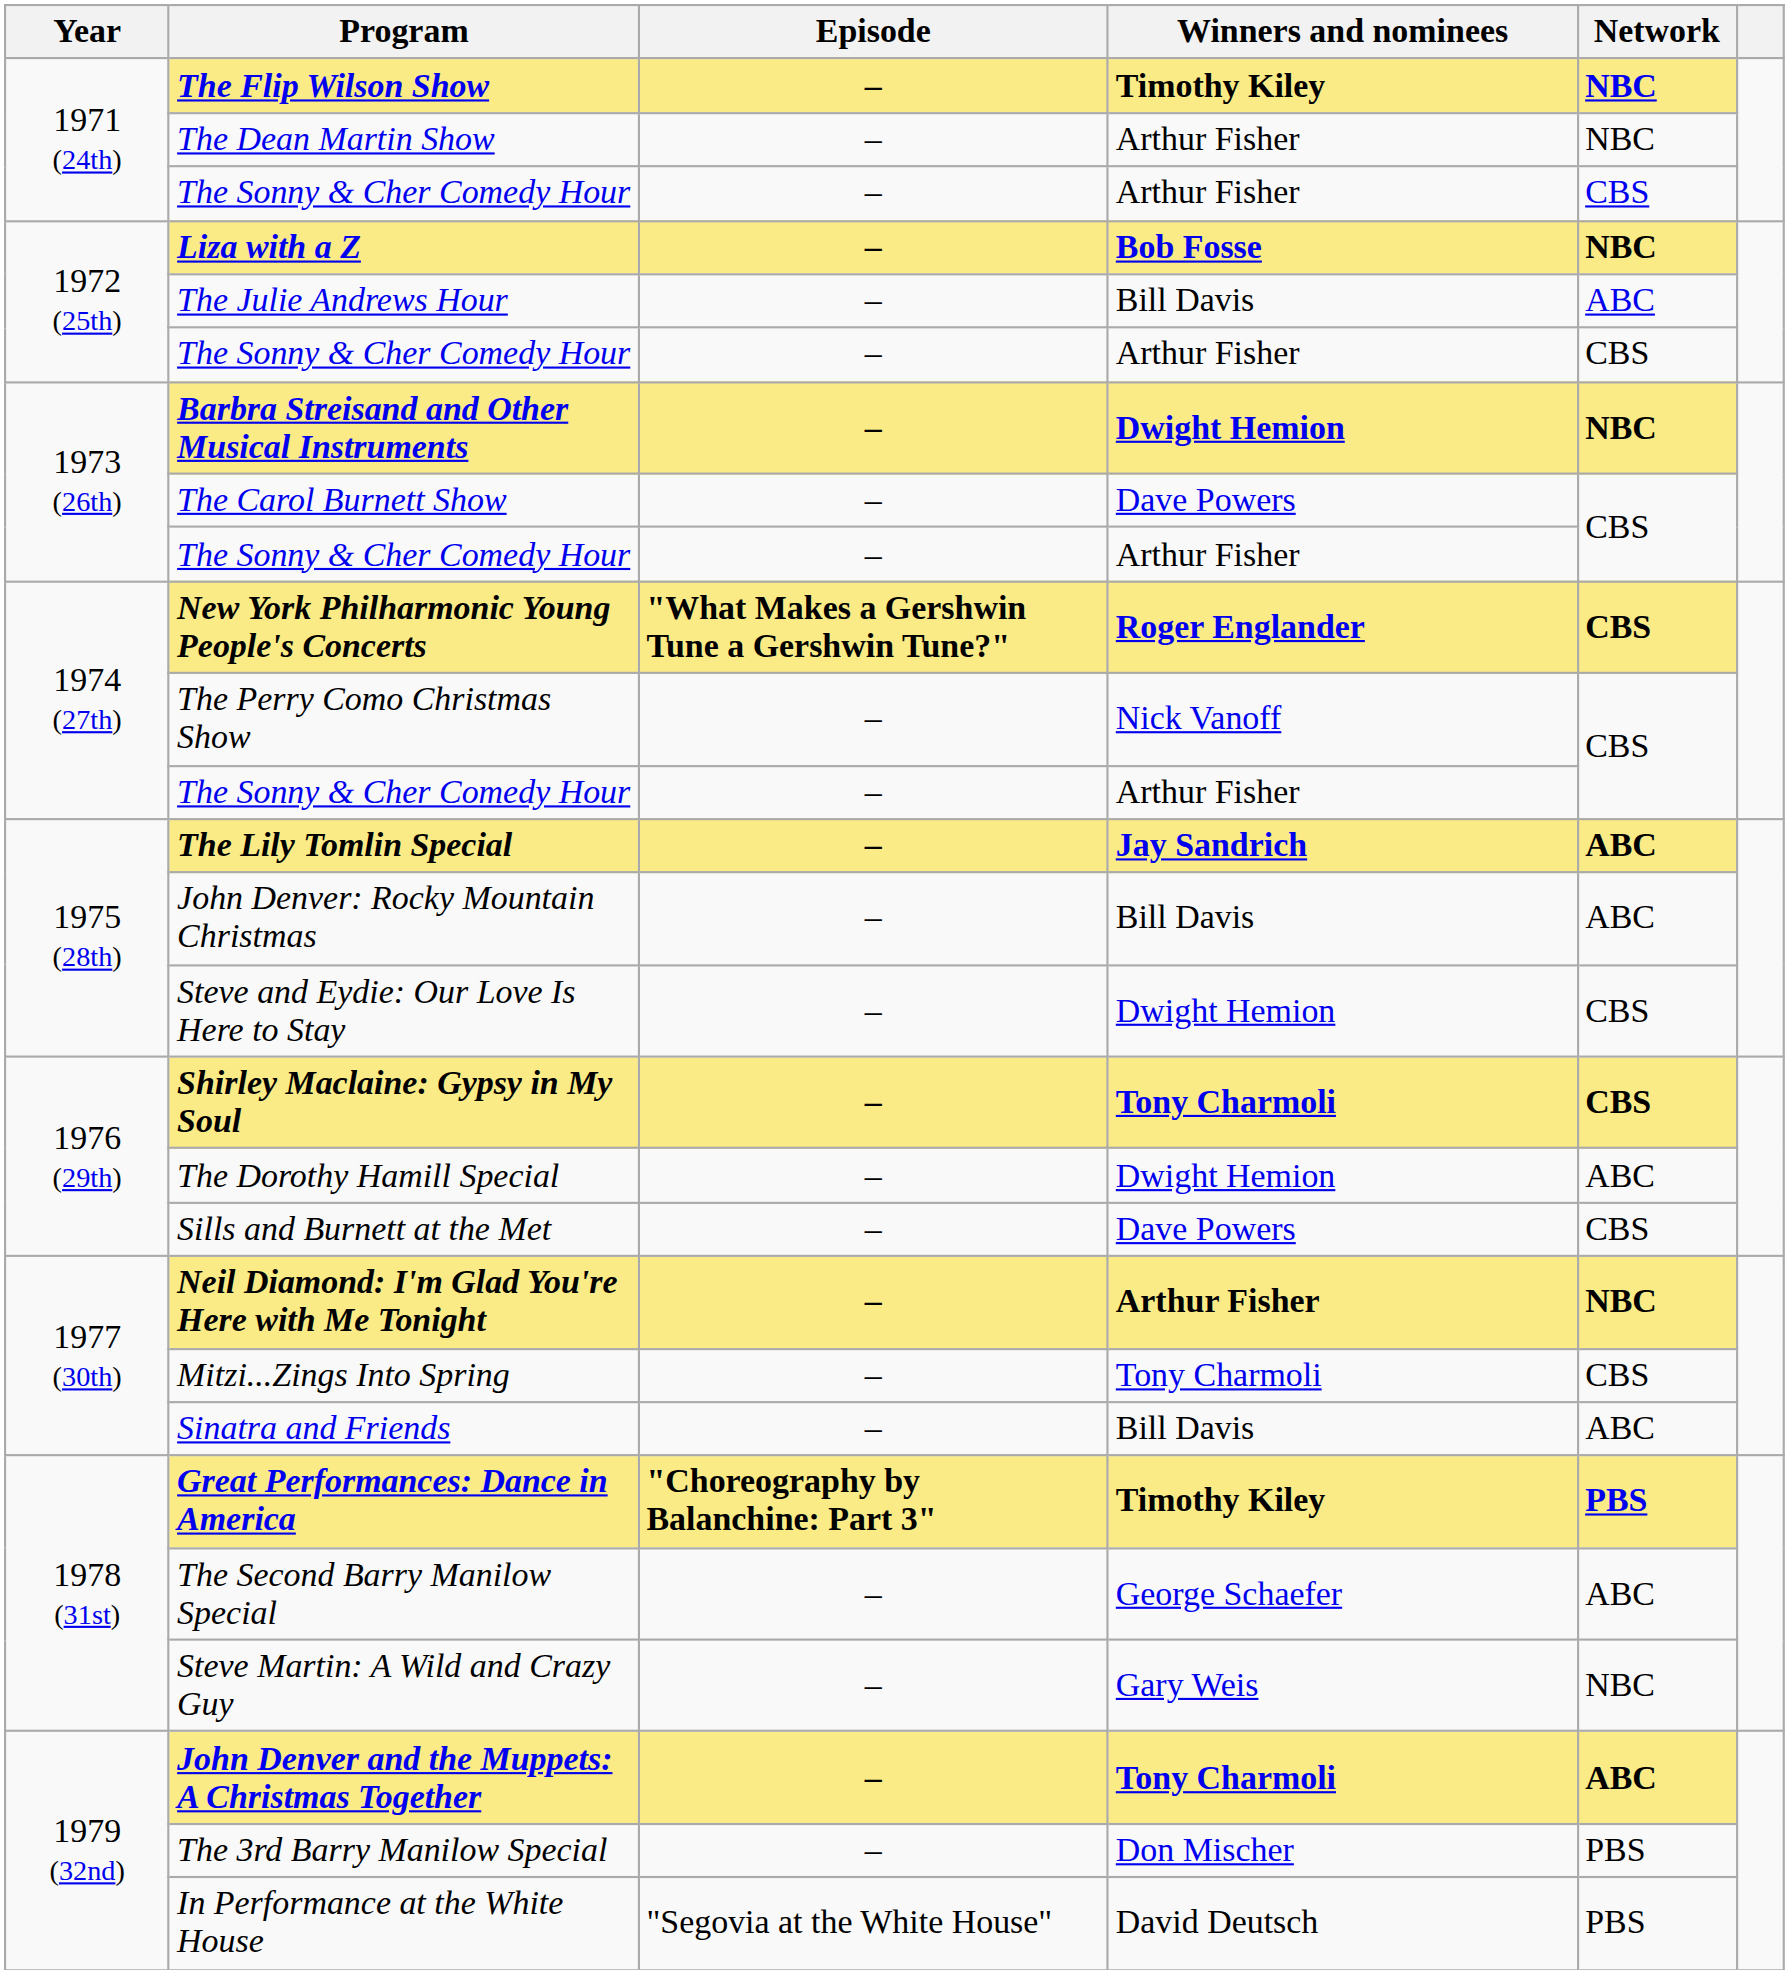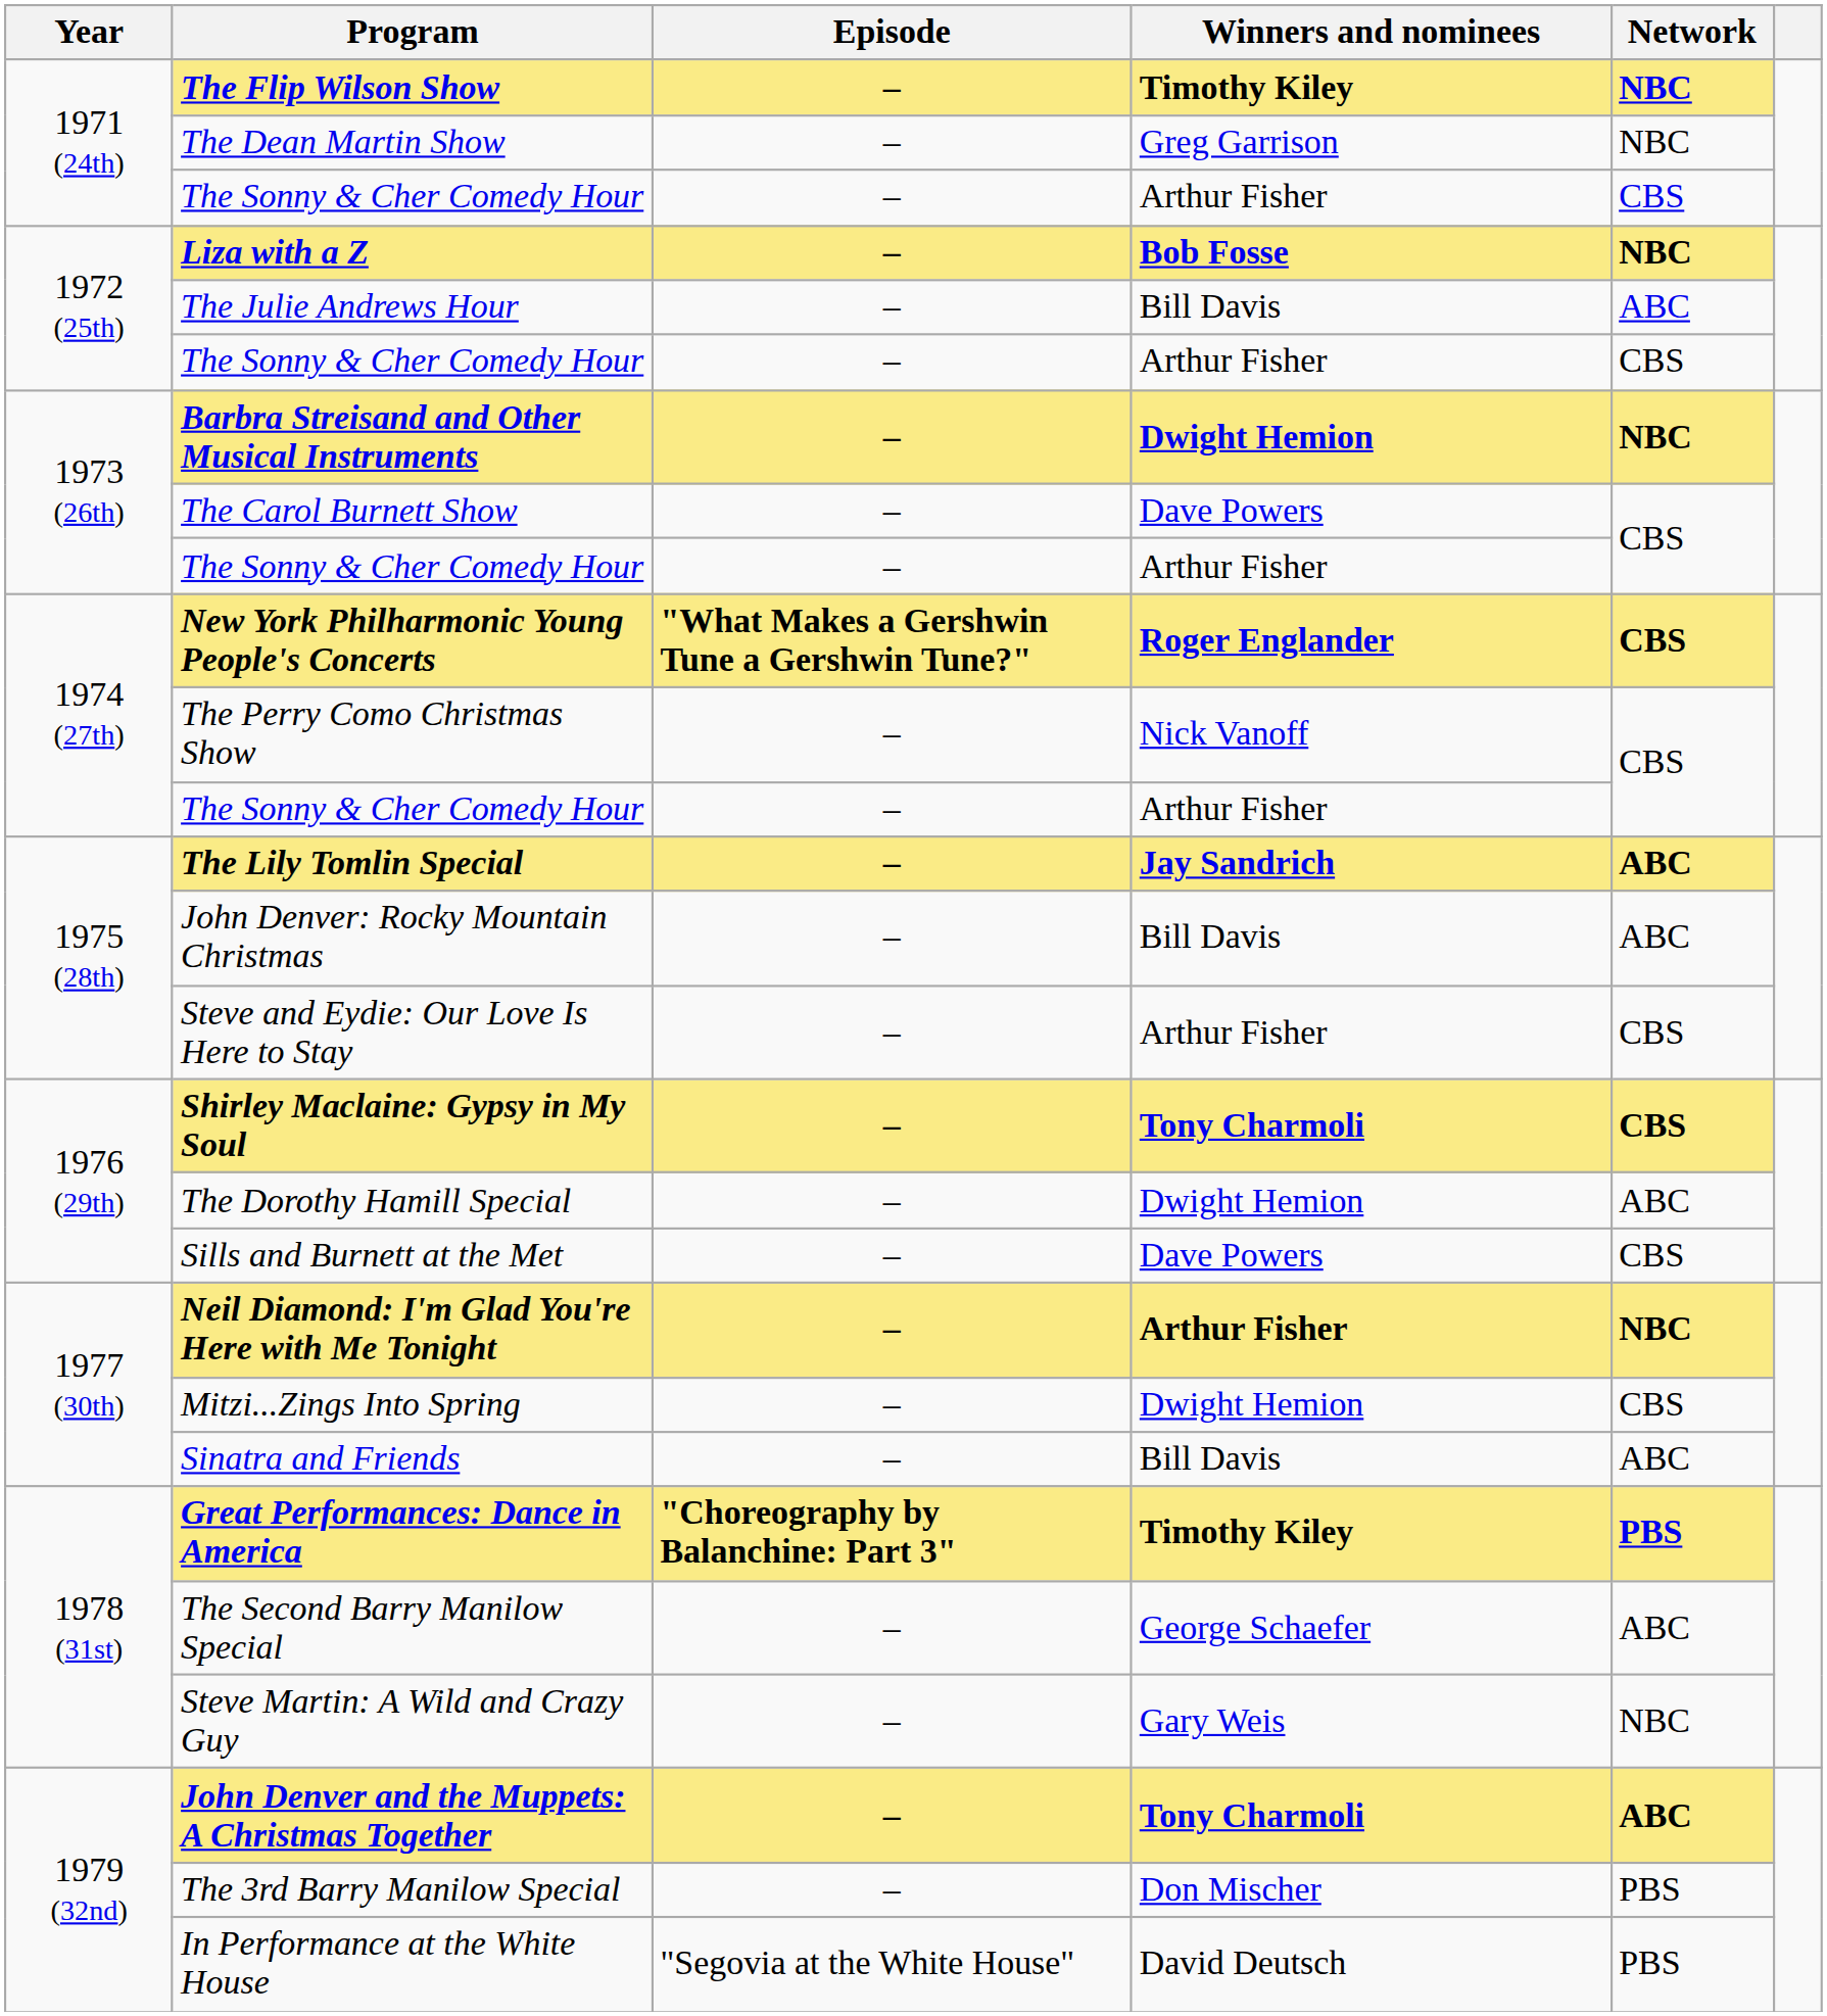 <table class="wikitable" width="95%" cellpadding="5">
 <tr>
 <th width="7%">Year</th>
 <th width="20%">Program</th>
 <th width="20%">Episode</th>
 <th width="20%">Winners and nominees</th>
 <th width="3%">Network</th>
 <th width="2%"></th>
 </tr>
 <tr>
 <td rowspan=3 style="text-align:center;">1971<br><small>(<a href='#'>24th</a>)</small></td>
 <td style="background:#FAEB86;"><strong><em><a href='#'>The Flip Wilson Show</a></em></strong></td>
 <td style="background:#FAEB86;text-align:center;"><strong>–</strong></td>
 <td style="background:#FAEB86;"><strong>Timothy Kiley</strong></td>
 <td style="background:#FAEB86;"><strong><a href='#'>NBC</a></strong></td>
 <td rowspan="3" style="text-align:center;"></td>
 </tr>
 <tr>
 <td><em><a href='#'>The Dean Martin Show</a></em></td>
 <td style="text-align:center;">–</td>
-<td>Arthur Fisher</td>
+<td><a href='#'>Greg Garrison</a></td>
 <td>NBC</td>
 </tr>
 <tr>
 <td><em><a href='#'>The Sonny & Cher Comedy Hour</a></em></td>
 <td style="text-align:center;">–</td>
 <td>Arthur Fisher</td>
 <td><a href='#'>CBS</a></td>
 </tr>
 <tr>
 <td rowspan=3 style="text-align:center;">1972<br><small>(<a href='#'>25th</a>)</small></td>
 <td style="background:#FAEB86;"><strong><em><a href='#'>Liza with a Z</a></em></strong></td>
 <td style="background:#FAEB86;text-align:center;"><strong>–</strong></td>
 <td style="background:#FAEB86;"><strong><a href='#'>Bob Fosse</a></strong></td>
 <td style="background:#FAEB86;"><strong>NBC</strong></td>
 <td rowspan="3" style="text-align:center;"></td>
 </tr>
 <tr>
 <td><em><a href='#'>The Julie Andrews Hour</a></em></td>
 <td style="text-align:center;">–</td>
 <td>Bill Davis</td>
 <td><a href='#'>ABC</a></td>
 </tr>
 <tr>
 <td><em><a href='#'>The Sonny & Cher Comedy Hour</a></em></td>
 <td style="text-align:center;">–</td>
 <td>Arthur Fisher</td>
 <td>CBS</td>
 </tr>
 <tr>
 <td rowspan=3 style="text-align:center;">1973<br><small>(<a href='#'>26th</a>)</small></td>
 <td style="background:#FAEB86;"><strong><em><a href='#'>Barbra Streisand and Other Musical Instruments</a></em></strong></td>
 <td style="background:#FAEB86;text-align:center;"><strong>–</strong></td>
 <td style="background:#FAEB86;"><strong><a href='#'>Dwight Hemion</a></strong></td>
 <td style="background:#FAEB86;"><strong>NBC</strong></td>
 <td rowspan="3" style="text-align:center;"></td>
 </tr>
 <tr>
 <td><em><a href='#'>The Carol Burnett Show</a></em></td>
 <td style="text-align:center;">–</td>
 <td><a href='#'>Dave Powers</a></td>
 <td rowspan=2>CBS</td>
 </tr>
 <tr>
 <td><em><a href='#'>The Sonny & Cher Comedy Hour</a></em></td>
 <td style="text-align:center;">–</td>
 <td>Arthur Fisher</td>
 </tr>
 <tr>
 <td rowspan=3 style="text-align:center;">1974<br><small>(<a href='#'>27th</a>)</small></td>
 <td style="background:#FAEB86;"><strong><em>New York Philharmonic Young People's Concerts</em></strong></td>
 <td style="background:#FAEB86;"><strong>"What Makes a Gershwin Tune a Gershwin Tune?"</strong></td>
 <td style="background:#FAEB86;"><strong><a href='#'>Roger Englander</a></strong></td>
 <td style="background:#FAEB86;"><strong>CBS</strong></td>
 <td rowspan="3" style="text-align:center;"></td>
 </tr>
 <tr>
 <td><em>The Perry Como Christmas Show</em></td>
 <td style="text-align:center;">–</td>
 <td><a href='#'>Nick Vanoff</a></td>
 <td rowspan=2>CBS</td>
 </tr>
 <tr>
 <td><em><a href='#'>The Sonny & Cher Comedy Hour</a></em></td>
 <td style="text-align:center;">–</td>
 <td>Arthur Fisher</td>
 </tr>
 <tr>
 <td rowspan=3 style="text-align:center;">1975<br><small>(<a href='#'>28th</a>)</small></td>
 <td style="background:#FAEB86;"><strong><em>The Lily Tomlin Special</em></strong></td>
 <td style="background:#FAEB86;text-align:center;"><strong>–</strong></td>
 <td style="background:#FAEB86;"><strong><a href='#'>Jay Sandrich</a></strong></td>
 <td style="background:#FAEB86;"><strong>ABC</strong></td>
 <td rowspan="3" style="text-align:center;"></td>
 </tr>
 <tr>
 <td><em>John Denver: Rocky Mountain Christmas</em></td>
 <td style="text-align:center;">–</td>
 <td>Bill Davis</td>
 <td>ABC</td>
 </tr>
 <tr>
 <td><em>Steve and Eydie: Our Love Is Here to Stay</em></td>
 <td style="text-align:center;">–</td>
-<td><a href='#'>Dwight Hemion</a></td>
+<td>Arthur Fisher</td>
 <td>CBS</td>
 </tr>
 <tr>
 <td rowspan=3 style="text-align:center;">1976<br><small>(<a href='#'>29th</a>)</small></td>
 <td style="background:#FAEB86;"><strong><em>Shirley Maclaine: Gypsy in My Soul</em></strong></td>
 <td style="background:#FAEB86;text-align:center;"><strong>–</strong></td>
 <td style="background:#FAEB86;"><strong><a href='#'>Tony Charmoli</a></strong></td>
 <td style="background:#FAEB86;"><strong>CBS</strong></td>
 <td rowspan="3" style="text-align:center;"></td>
 </tr>
 <tr>
 <td><em>The Dorothy Hamill Special</em></td>
 <td style="text-align:center;">–</td>
 <td><a href='#'>Dwight Hemion</a></td>
 <td>ABC</td>
 </tr>
 <tr>
 <td><em>Sills and Burnett at the Met</em></td>
 <td style="text-align:center;">–</td>
 <td><a href='#'>Dave Powers</a></td>
 <td>CBS</td>
 </tr>
 <tr>
 <td rowspan=3 style="text-align:center;">1977<br><small>(<a href='#'>30th</a>)</small></td>
 <td style="background:#FAEB86;"><strong><em>Neil Diamond: I'm Glad You're Here with Me Tonight</em></strong></td>
 <td style="background:#FAEB86;text-align:center;"><strong>–</strong></td>
 <td style="background:#FAEB86;"><strong>Arthur Fisher</strong></td>
 <td style="background:#FAEB86;"><strong>NBC</strong></td>
 <td rowspan="3" style="text-align:center;"></td>
 </tr>
 <tr>
 <td><em>Mitzi...Zings Into Spring</em></td>
 <td style="text-align:center;">–</td>
-<td><a href='#'>Tony Charmoli</a></td>
+<td><a href='#'>Dwight Hemion</a></td>
 <td>CBS</td>
 </tr>
 <tr>
 <td><em><a href='#'>Sinatra and Friends</a></em></td>
 <td style="text-align:center;">–</td>
 <td>Bill Davis</td>
 <td>ABC</td>
 </tr>
 <tr>
 <td rowspan=3 style="text-align:center;">1978<br><small>(<a href='#'>31st</a>)</small></td>
 <td style="background:#FAEB86;"><strong><em><a href='#'>Great Performances: Dance in America</a></em></strong></td>
 <td style="background:#FAEB86;"><strong>"Choreography by Balanchine: Part 3"</strong></td>
 <td style="background:#FAEB86;"><strong>Timothy Kiley</strong></td>
 <td style="background:#FAEB86;"><strong><a href='#'>PBS</a></strong></td>
 <td rowspan="3" style="text-align:center;"></td>
 </tr>
 <tr>
 <td><em>The Second Barry Manilow Special</em></td>
 <td style="text-align:center;">–</td>
 <td><a href='#'>George Schaefer</a></td>
 <td>ABC</td>
 </tr>
 <tr>
 <td><em>Steve Martin: A Wild and Crazy Guy</em></td>
 <td style="text-align:center;">–</td>
 <td><a href='#'>Gary Weis</a></td>
 <td>NBC</td>
 </tr>
 <tr>
 <td rowspan=3 style="text-align:center;">1979<br><small>(<a href='#'>32nd</a>)</small></td>
 <td style="background:#FAEB86;"><strong><em><a href='#'>John Denver and the Muppets: A Christmas Together</a></em></strong></td>
 <td style="background:#FAEB86;text-align:center;"><strong>–</strong></td>
 <td style="background:#FAEB86;"><strong><a href='#'>Tony Charmoli</a></strong></td>
 <td style="background:#FAEB86;"><strong>ABC</strong></td>
 <td rowspan="3" style="text-align:center;"></td>
 </tr>
 <tr>
 <td><em>The 3rd Barry Manilow Special</em></td>
 <td style="text-align:center;">–</td>
 <td><a href='#'>Don Mischer</a></td>
 <td>PBS</td>
 </tr>
 <tr>
 <td><em>In Performance at the White House</em></td>
 <td>"Segovia at the White House"</td>
 <td>David Deutsch</td>
 <td>PBS</td>
 </tr>
 </table>
